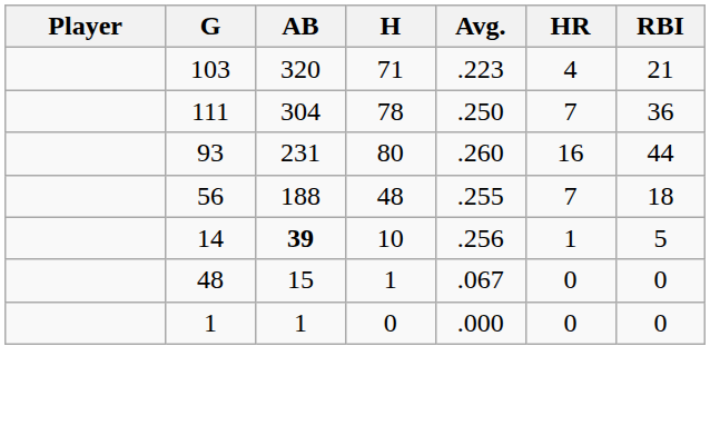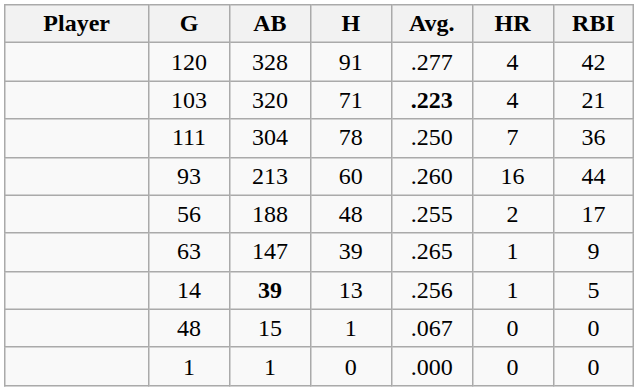 <table class="wikitable sortable">
 <tr>
 <th bgcolor="#DDDDFF" width="16%">Player</th>
 <th bgcolor="#DDDDFF" width="9%">G</th>
 <th bgcolor="#DDDDFF" width="9%">AB</th>
 <th bgcolor="#DDDDFF" width="9%">H</th>
 <th bgcolor="#DDDDFF" width="9%">Avg.</th>
 <th bgcolor="#DDDDFF" width="9%">HR</th>
 <th bgcolor="#DDDDFF" width="9%">RBI</th>
 </tr>
 <tr align="center">
 <td></td>
+<td>120</td>
+<td>328</td>
+<td>91</td>
+<td>.277</td>
+<td>4</td>
+<td>42</td>
+</tr>
+<tr align="center">
+<td></td>
 <td>103</td>
 <td>320</td>
 <td>71</td>
-<td>.223</td>
+<td><strong>.223</strong></td>
 <td>4</td>
 <td>21</td>
 </tr>
 <tr align="center">
 <td></td>
 <td>111</td>
 <td>304</td>
 <td>78</td>
 <td>.250</td>
 <td>7</td>
 <td>36</td>
 </tr>
 <tr align="center">
 <td></td>
 <td>93</td>
-<td>231</td>
-<td>80</td>
+<td>213</td>
+<td>60</td>
 <td>.260</td>
 <td>16</td>
 <td>44</td>
 </tr>
 <tr align="center">
 <td></td>
 <td>56</td>
 <td>188</td>
 <td>48</td>
 <td>.255</td>
-<td>7</td>
-<td>18</td>
+<td>2</td>
+<td>17</td>
+</tr>
+<tr align="center">
+<td></td>
+<td>63</td>
+<td>147</td>
+<td>39</td>
+<td>.265</td>
+<td>1</td>
+<td>9</td>
 </tr>
 <tr align="center">
 <td></td>
 <td>14</td>
 <td><strong>39</strong></td>
-<td>10</td>
+<td>13</td>
 <td>.256</td>
 <td>1</td>
 <td>5</td>
 </tr>
 <tr align="center">
 <td></td>
 <td>48</td>
 <td>15</td>
 <td>1</td>
 <td>.067</td>
 <td>0</td>
 <td>0</td>
 </tr>
 <tr align="center">
 <td></td>
 <td>1</td>
 <td>1</td>
 <td>0</td>
 <td>.000</td>
 <td>0</td>
 <td>0</td>
 </tr>
 </table>
